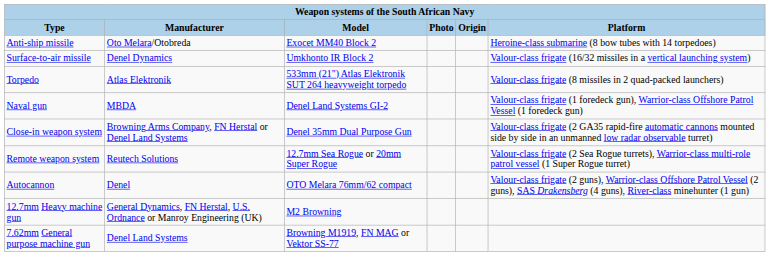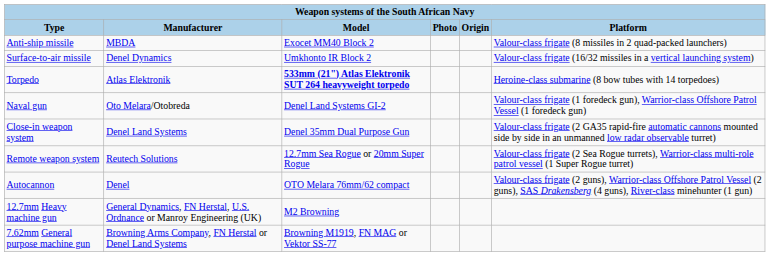 <table class="wikitable">
 <tr>
 <td colspan="7" style="background:#acd1e9; text-align:center;"><strong>Weapon systems of the South African Navy</strong></td>
 </tr>
 <tr style="text-align:center; background:#acd1e9;">
 <td><strong>Type</strong></td>
 <td style="background:#acd1e9; text-align:center;"><strong>Manufacturer</strong></td>
 <td style="background:#acd1e9; text-align:center;"><strong>Model</strong></td>
 <td><strong>Photo</strong></td>
 <td><strong>Origin</strong></td>
 <td style="background:#acd1e9; text-align:center;"><strong>Platform</strong></td>
 </tr>
 <tr>
 <td><a href='#'>Anti-ship missile</a></td>
-<td><a href='#'>Oto Melara</a>/Otobreda</td>
+<td><a href='#'>MBDA</a></td>
 <td><a href='#'>Exocet MM40 Block 2</a></td>
 <td></td>
 <td></td>
-<td><a href='#'>Heroine-class submarine</a> (8 bow tubes with 14 torpedoes)</td>
+<td><a href='#'>Valour-class frigate</a> (8 missiles in 2 quad-packed launchers)</td>
 </tr>
 <tr>
 <td><a href='#'>Surface-to-air missile</a></td>
 <td><a href='#'>Denel Dynamics</a></td>
 <td><a href='#'>Umkhonto IR Block 2</a></td>
 <td></td>
 <td></td>
 <td><a href='#'>Valour-class frigate</a> (16/32 missiles in a <a href='#'>vertical launching system</a>)</td>
 </tr>
 <tr>
 <td><a href='#'>Torpedo</a></td>
 <td><a href='#'>Atlas Elektronik</a></td>
-<td><a href='#'>533mm (21") Atlas Elektronik SUT 264 heavyweight torpedo</a></td>
+<td><strong><a href='#'>533mm (21") Atlas Elektronik SUT 264 heavyweight torpedo</a></strong></td>
 <td></td>
 <td></td>
-<td><a href='#'>Valour-class frigate</a> (8 missiles in 2 quad-packed launchers)</td>
+<td><a href='#'>Heroine-class submarine</a> (8 bow tubes with 14 torpedoes)</td>
 </tr>
 <tr>
 <td><a href='#'>Naval gun</a></td>
-<td><a href='#'>MBDA</a></td>
+<td><a href='#'>Oto Melara</a>/Otobreda</td>
 <td><a href='#'>Denel Land Systems GI-2</a></td>
 <td></td>
 <td></td>
 <td><a href='#'>Valour-class frigate</a> (1 foredeck gun), <a href='#'>Warrior-class Offshore Patrol Vessel</a> (1 foredeck gun)</td>
 </tr>
 <tr>
 <td><a href='#'>Close-in weapon system</a></td>
-<td><a href='#'>Browning Arms Company</a>, <a href='#'>FN Herstal</a> or <a href='#'>Denel Land Systems</a></td>
+<td><a href='#'>Denel Land Systems</a></td>
 <td><a href='#'>Denel 35mm Dual Purpose Gun</a></td>
 <td></td>
 <td></td>
 <td><a href='#'>Valour-class frigate</a> (2 GA35 rapid-fire <a href='#'>automatic cannons</a> mounted side by side in an unmanned <a href='#'>low radar observable</a> turret)</td>
 </tr>
 <tr>
 <td><a href='#'>Remote weapon system</a></td>
 <td><a href='#'>Reutech Solutions</a></td>
 <td><a href='#'>12.7mm Sea Rogue</a> or <a href='#'>20mm Super Rogue</a></td>
 <td></td>
 <td></td>
 <td><a href='#'>Valour-class frigate</a> (2 Sea Rogue turrets), <a href='#'>Warrior-class multi-role patrol vessel</a> (1 Super Rogue turret)</td>
 </tr>
 <tr>
 <td><a href='#'>Autocannon</a></td>
 <td><a href='#'>Denel</a></td>
 <td><a href='#'>OTO Melara 76mm/62 compact</a></td>
 <td></td>
 <td></td>
 <td><a href='#'>Valour-class frigate</a> (2 guns), <a href='#'>Warrior-class Offshore Patrol Vessel</a> (2 guns), <a href='#'>SAS <em>Drakensberg</em></a> (4 guns), <a href='#'>River-class</a> minehunter (1 gun)</td>
 </tr>
 <tr>
 <td><a href='#'>12.7mm</a> <a href='#'>Heavy machine gun</a></td>
 <td><a href='#'>General Dynamics</a>, <a href='#'>FN Herstal</a>, <a href='#'>U.S. Ordnance</a> or Manroy Engineering (UK)</td>
 <td><a href='#'>M2 Browning</a></td>
 <td></td>
 <td></td>
 <td></td>
 </tr>
 <tr>
 <td><a href='#'>7.62mm</a> <a href='#'>General purpose machine gun</a></td>
-<td><a href='#'>Denel Land Systems</a></td>
+<td><a href='#'>Browning Arms Company</a>, <a href='#'>FN Herstal</a> or <a href='#'>Denel Land Systems</a></td>
 <td><a href='#'>Browning M1919</a>, <a href='#'>FN MAG</a> or <a href='#'>Vektor SS-77</a></td>
 <td></td>
 <td></td>
 <td></td>
 </tr>
 </table>
